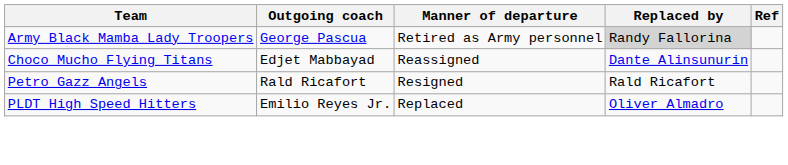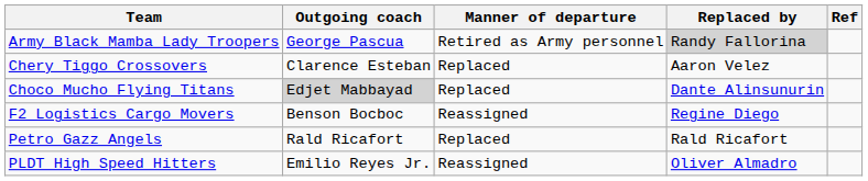 <table class=wikitable>
 <tr>
 <th>Team</th>
 <th>Outgoing coach</th>
 <th>Manner of departure</th>
 <th>Replaced by</th>
 <th>Ref</th>
 </tr>
 <tr>
 <td><a href='#'>Army Black Mamba Lady Troopers</a></td>
 <td> <a href='#'>George Pascua</a></td>
 <td>Retired as Army personnel</td>
 <td style="background: lightgrey;"> Randy Fallorina</td>
 <td></td>
 </tr>
 <tr>
+<td><a href='#'>Chery Tiggo Crossovers</a></td>
+<td> Clarence Esteban</td>
+<td>Replaced</td>
+<td> Aaron Velez</td>
+<td></td>
+</tr>
+<tr>
 <td><a href='#'>Choco Mucho Flying Titans</a></td>
-<td> Edjet Mabbayad</td>
+<td style="background: lightgrey;"> Edjet Mabbayad</td>
+<td>Replaced</td>
+<td> <a href='#'>Dante Alinsunurin</a></td>
+<td></td>
+</tr>
+<tr>
+<td><a href='#'>F2 Logistics Cargo Movers</a></td>
+<td> Benson Bocboc</td>
 <td>Reassigned</td>
-<td> <a href='#'>Dante Alinsunurin</a></td>
+<td> <a href='#'>Regine Diego</a></td>
 <td></td>
 </tr>
 <tr>
 <td><a href='#'>Petro Gazz Angels</a></td>
 <td> Rald Ricafort</td>
-<td>Resigned</td>
+<td>Replaced</td>
 <td> Rald Ricafort</td>
 <td></td>
 </tr>
 <tr>
 <td><a href='#'>PLDT High Speed Hitters</a></td>
 <td> Emilio Reyes Jr.</td>
-<td>Replaced</td>
+<td>Reassigned</td>
 <td> <a href='#'>Oliver Almadro</a></td>
 <td></td>
 </tr>
 </table>
